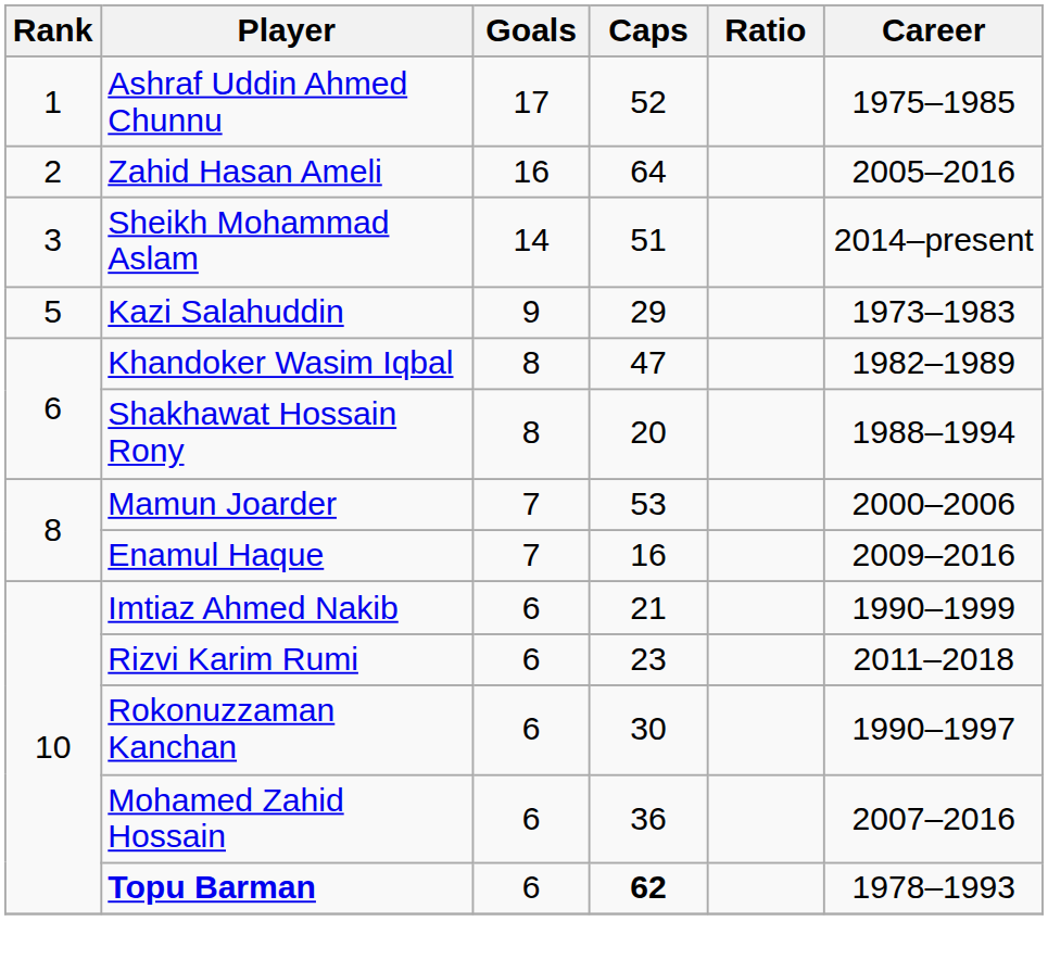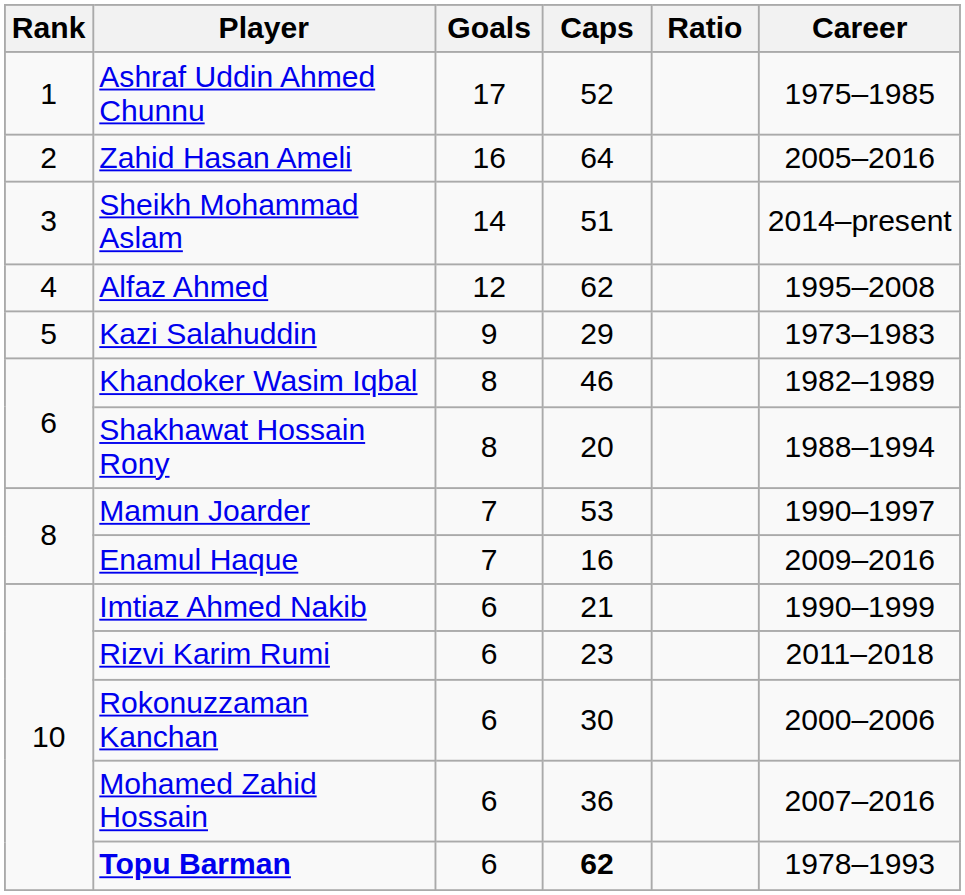 <table class="wikitable sortable" style="text-align: center;">
 <tr>
 <th width="30">Rank</th>
 <th width="175">Player</th>
 <th width="50">Goals</th>
 <th width="50">Caps</th>
 <th width="50">Ratio</th>
 <th width="100">Career</th>
 </tr>
 <tr>
 <td>1</td>
 <td style="text-align:left;"><a href='#'>Ashraf Uddin Ahmed Chunnu</a></td>
 <td>17</td>
 <td>52</td>
 <td></td>
 <td>1975–1985</td>
 </tr>
 <tr>
 <td>2</td>
 <td style="text-align:left;"><a href='#'>Zahid Hasan Ameli</a></td>
 <td>16</td>
 <td>64</td>
 <td></td>
 <td>2005–2016</td>
 </tr>
 <tr>
 <td>3</td>
 <td style="text-align:left;"><a href='#'>Sheikh Mohammad Aslam</a></td>
 <td>14</td>
 <td>51</td>
 <td></td>
 <td>2014–present</td>
 </tr>
 <tr>
+<td>4</td>
+<td style="text-align:left;"><a href='#'>Alfaz Ahmed</a></td>
+<td>12</td>
+<td>62</td>
+<td></td>
+<td>1995–2008</td>
+</tr>
+<tr>
 <td>5</td>
 <td style="text-align:left;"><a href='#'>Kazi Salahuddin</a></td>
 <td>9</td>
 <td>29</td>
 <td></td>
 <td>1973–1983</td>
 </tr>
 <tr>
 <td rowspan=2>6</td>
 <td style="text-align:left;"><a href='#'>Khandoker Wasim Iqbal</a></td>
 <td>8</td>
-<td>47</td>
+<td>46</td>
 <td></td>
 <td>1982–1989</td>
 </tr>
 <tr>
 <td style="text-align:left;"><a href='#'>Shakhawat Hossain Rony</a></td>
 <td>8</td>
 <td>20</td>
 <td></td>
 <td>1988–1994</td>
 </tr>
 <tr>
 <td rowspan=2>8</td>
 <td style="text-align:left;"><a href='#'>Mamun Joarder</a></td>
 <td>7</td>
 <td>53</td>
 <td></td>
-<td>2000–2006</td>
+<td>1990–1997</td>
 </tr>
 <tr>
 <td style="text-align:left;"><a href='#'>Enamul Haque</a></td>
 <td>7</td>
 <td>16</td>
 <td></td>
 <td>2009–2016</td>
 </tr>
 <tr>
 <td rowspan=5>10</td>
 <td style="text-align:left;"><a href='#'>Imtiaz Ahmed Nakib</a></td>
 <td>6</td>
 <td>21</td>
 <td></td>
 <td>1990–1999</td>
 </tr>
 <tr>
 <td style="text-align:left;"><a href='#'>Rizvi Karim Rumi</a></td>
 <td>6</td>
 <td>23</td>
 <td></td>
 <td>2011–2018</td>
 </tr>
 <tr>
 <td style="text-align:left;"><a href='#'>Rokonuzzaman Kanchan</a></td>
 <td>6</td>
 <td>30</td>
 <td></td>
-<td>1990–1997</td>
+<td>2000–2006</td>
 </tr>
 <tr>
 <td style="text-align:left;"><a href='#'>Mohamed Zahid Hossain</a></td>
 <td>6</td>
 <td>36</td>
 <td></td>
 <td>2007–2016</td>
 </tr>
 <tr>
 <td style="text-align:left;"><strong><a href='#'>Topu Barman</a></strong></td>
 <td>6</td>
 <td><strong>62</strong></td>
 <td></td>
 <td>1978–1993</td>
 </tr>
 <tr>
 </tr>
 </table>
